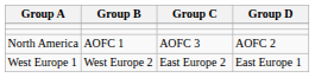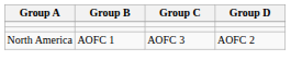 <table class="wikitable">
 <tr>
 <th width=25%>Group A</th>
 <th width=25%>Group B</th>
 <th width=25%>Group C</th>
 <th width=25%>Group D</th>
 </tr>
 <tr style="vertical-align: top;">
 </tr>
 <tr>
 <td></td>
 <td></td>
 <td></td>
 <td></td>
 </tr>
 <tr>
 <td></td>
 <td></td>
 <td></td>
 <td></td>
 </tr>
 <tr>
 <td>North America</td>
 <td>AOFC 1</td>
 <td>AOFC 3</td>
 <td>AOFC 2</td>
 </tr>
-<tr>
-<td>West Europe 1</td>
-<td>West Europe 2</td>
-<td>East Europe 2</td>
-<td>East Europe 1</td>
-</tr>
 </table>
